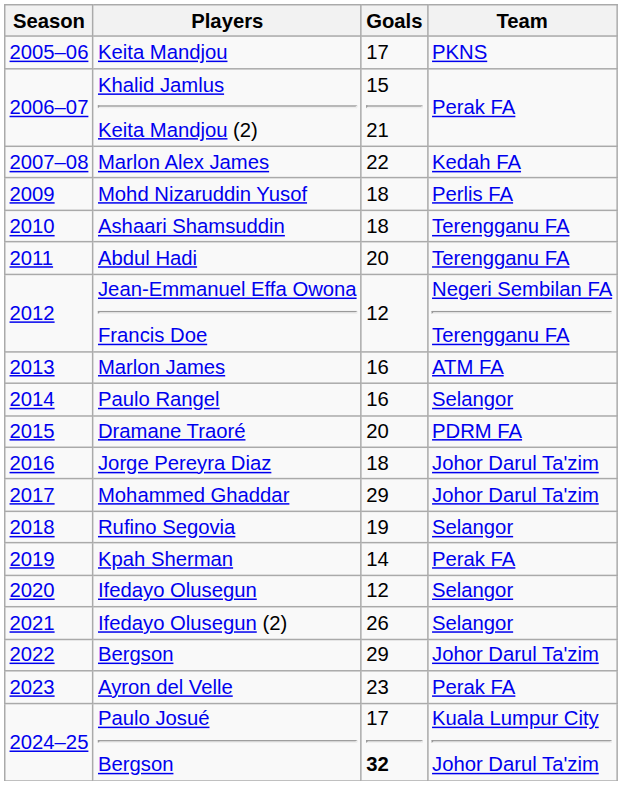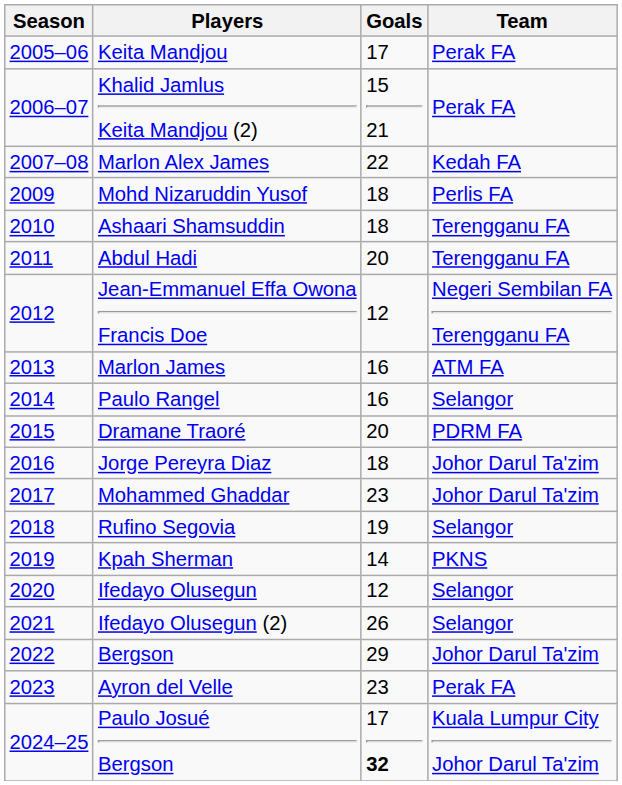 <table class="wikitable sortable" style="font-size: 85%;">
 <tr>
 <th>Season</th>
 <th>Players</th>
 <th>Goals</th>
 <th>Team</th>
 </tr>
 <tr>
 <td><a href='#'>2005–06</a></td>
 <td> <a href='#'>Keita Mandjou</a></td>
 <td>17</td>
-<td> <a href='#'>PKNS</a></td>
+<td> <a href='#'>Perak FA</a></td>
 </tr>
 <tr>
 <td><a href='#'>2006–07</a></td>
 <td> <a href='#'>Khalid Jamlus</a><hr> <a href='#'>Keita Mandjou</a> (2)</td>
 <td>15 <hr>21</td>
 <td> <a href='#'>Perak FA</a></td>
 </tr>
 <tr>
 <td><a href='#'>2007–08</a></td>
 <td> <a href='#'>Marlon Alex James</a></td>
 <td>22</td>
 <td> <a href='#'>Kedah FA</a></td>
 </tr>
 <tr>
 <td><a href='#'>2009</a></td>
 <td> <a href='#'>Mohd Nizaruddin Yusof</a></td>
 <td>18</td>
 <td> <a href='#'>Perlis FA</a></td>
 </tr>
 <tr>
 <td><a href='#'>2010</a></td>
 <td> <a href='#'>Ashaari Shamsuddin</a></td>
 <td>18</td>
 <td> <a href='#'>Terengganu FA</a></td>
 </tr>
 <tr>
 <td><a href='#'>2011</a></td>
 <td> <a href='#'>Abdul Hadi</a></td>
 <td>20</td>
 <td> <a href='#'>Terengganu FA</a></td>
 </tr>
 <tr>
 <td><a href='#'>2012</a></td>
 <td> <a href='#'>Jean-Emmanuel Effa Owona</a> <hr> <a href='#'>Francis Doe</a></td>
 <td>12</td>
 <td> <a href='#'>Negeri Sembilan FA</a> <hr> <a href='#'>Terengganu FA</a></td>
 </tr>
 <tr>
 <td><a href='#'>2013</a></td>
 <td> <a href='#'>Marlon James</a></td>
 <td>16</td>
 <td> <a href='#'>ATM FA</a></td>
 </tr>
 <tr>
 <td><a href='#'>2014</a></td>
 <td> <a href='#'>Paulo Rangel</a></td>
 <td>16</td>
 <td> <a href='#'>Selangor</a></td>
 </tr>
 <tr>
 <td><a href='#'>2015</a></td>
 <td> <a href='#'>Dramane Traoré</a></td>
 <td>20</td>
 <td> <a href='#'>PDRM FA</a></td>
 </tr>
 <tr>
 <td><a href='#'>2016</a></td>
 <td> <a href='#'>Jorge Pereyra Diaz</a></td>
 <td>18</td>
 <td> <a href='#'>Johor Darul Ta'zim</a></td>
 </tr>
 <tr>
 <td><a href='#'>2017</a></td>
 <td> <a href='#'>Mohammed Ghaddar</a></td>
-<td>29</td>
+<td>23</td>
 <td> <a href='#'>Johor Darul Ta'zim</a></td>
 </tr>
 <tr>
 <td><a href='#'>2018</a></td>
 <td> <a href='#'>Rufino Segovia</a></td>
 <td>19</td>
 <td> <a href='#'>Selangor</a></td>
 </tr>
 <tr>
 <td><a href='#'>2019</a></td>
 <td> <a href='#'>Kpah Sherman</a></td>
 <td>14</td>
-<td> <a href='#'>Perak FA</a></td>
+<td> <a href='#'>PKNS</a></td>
 </tr>
 <tr>
 <td><a href='#'>2020</a></td>
 <td> <a href='#'>Ifedayo Olusegun</a></td>
 <td>12</td>
 <td> <a href='#'>Selangor</a></td>
 </tr>
 <tr>
 <td><a href='#'>2021</a></td>
 <td> <a href='#'>Ifedayo Olusegun</a> (2)</td>
 <td>26</td>
 <td> <a href='#'>Selangor</a></td>
 </tr>
 <tr>
 <td><a href='#'>2022</a></td>
 <td> <a href='#'>Bergson</a></td>
 <td>29</td>
 <td> <a href='#'>Johor Darul Ta'zim</a></td>
 </tr>
 <tr>
 <td><a href='#'>2023</a></td>
 <td> <a href='#'>Ayron del Velle</a></td>
 <td>23</td>
 <td> <a href='#'>Perak FA</a></td>
 </tr>
 <tr>
 <td><a href='#'>2024–25</a></td>
 <td> <a href='#'>Paulo Josué</a><hr> <a href='#'>Bergson</a></td>
 <td>17 <hr> <strong>32</strong></td>
 <td> <a href='#'>Kuala Lumpur City</a> <hr> <a href='#'>Johor Darul Ta'zim</a></td>
 </tr>
 </table>
